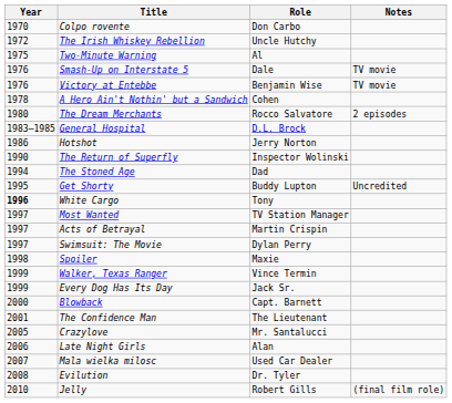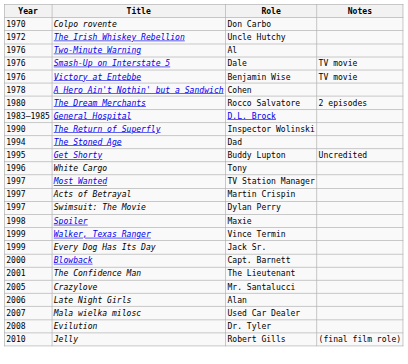 <table class="wikitable">
 <tr>
 <th>Year</th>
 <th>Title</th>
 <th>Role</th>
 <th>Notes</th>
 </tr>
 <tr>
 <td>1970</td>
 <td><em>Colpo rovente</em></td>
 <td>Don Carbo</td>
 <td></td>
 </tr>
 <tr>
 <td>1972</td>
 <td><em><a href='#'>The Irish Whiskey Rebellion</a></em></td>
 <td>Uncle Hutchy</td>
 <td></td>
 </tr>
 <tr>
-<td>1975</td>
+<td>1976</td>
 <td><em><a href='#'>Two-Minute Warning</a></em></td>
 <td>Al</td>
 <td></td>
 </tr>
 <tr>
 <td>1976</td>
 <td><em><a href='#'>Smash-Up on Interstate 5</a></em></td>
 <td>Dale</td>
 <td>TV movie</td>
 </tr>
 <tr>
 <td>1976</td>
 <td><em><a href='#'>Victory at Entebbe</a></em></td>
 <td>Benjamin Wise</td>
 <td>TV movie</td>
 </tr>
 <tr>
 <td>1978</td>
 <td><em><a href='#'>A Hero Ain't Nothin' but a Sandwich</a></em></td>
 <td>Cohen</td>
 <td></td>
 </tr>
 <tr>
 <td>1980</td>
 <td><em><a href='#'>The Dream Merchants</a></em></td>
 <td>Rocco Salvatore</td>
 <td>2 episodes</td>
 </tr>
 <tr>
 <td>1983–1985</td>
 <td><em><a href='#'>General Hospital</a></em></td>
 <td><a href='#'>D.L. Brock</a></td>
 <td></td>
 </tr>
 <tr>
-<td>1986</td>
-<td><em>Hotshot</em></td>
-<td>Jerry Norton</td>
-<td></td>
-</tr>
-<tr>
 <td>1990</td>
 <td><em><a href='#'>The Return of Superfly</a></em></td>
 <td>Inspector Wolinski</td>
 <td></td>
 </tr>
 <tr>
 <td>1994</td>
 <td><em><a href='#'>The Stoned Age</a></em></td>
 <td>Dad</td>
 <td></td>
 </tr>
 <tr>
 <td>1995</td>
 <td><em><a href='#'>Get Shorty</a></em></td>
 <td>Buddy Lupton</td>
 <td>Uncredited</td>
 </tr>
 <tr>
-<td><strong>1996</strong></td>
+<td>1996</td>
 <td><em>White Cargo</em></td>
 <td>Tony</td>
 <td></td>
 </tr>
 <tr>
 <td>1997</td>
 <td><em><a href='#'>Most Wanted</a></em></td>
 <td>TV Station Manager</td>
 <td></td>
 </tr>
 <tr>
 <td>1997</td>
 <td><em>Acts of Betrayal</em></td>
 <td>Martin Crispin</td>
 <td></td>
 </tr>
 <tr>
 <td>1997</td>
 <td><em>Swimsuit: The Movie</em></td>
 <td>Dylan Perry</td>
 <td></td>
 </tr>
 <tr>
 <td>1998</td>
 <td><em><a href='#'>Spoiler</a></em></td>
 <td>Maxie</td>
 <td></td>
 </tr>
 <tr>
 <td>1999</td>
 <td><em><a href='#'>Walker, Texas Ranger</a></em></td>
 <td>Vince Termin</td>
 <td></td>
 </tr>
 <tr>
 <td>1999</td>
 <td><em>Every Dog Has Its Day</em></td>
 <td>Jack Sr.</td>
 <td></td>
 </tr>
 <tr>
 <td>2000</td>
 <td><em><a href='#'>Blowback</a></em></td>
 <td>Capt. Barnett</td>
 <td></td>
 </tr>
 <tr>
 <td>2001</td>
 <td><em>The Confidence Man</em></td>
 <td>The Lieutenant</td>
 <td></td>
 </tr>
 <tr>
 <td>2005</td>
 <td><em>Crazylove</em></td>
 <td>Mr. Santalucci</td>
 <td></td>
 </tr>
 <tr>
 <td>2006</td>
 <td><em>Late Night Girls</em></td>
 <td>Alan</td>
 <td></td>
 </tr>
 <tr>
 <td>2007</td>
 <td><em>Mala wielka milosc</em></td>
 <td>Used Car Dealer</td>
 <td></td>
 </tr>
 <tr>
 <td>2008</td>
 <td><em>Evilution</em></td>
 <td>Dr. Tyler</td>
 <td></td>
 </tr>
 <tr>
 <td>2010</td>
 <td><em>Jelly</em></td>
 <td>Robert Gills</td>
 <td>(final film role)</td>
 </tr>
 </table>
